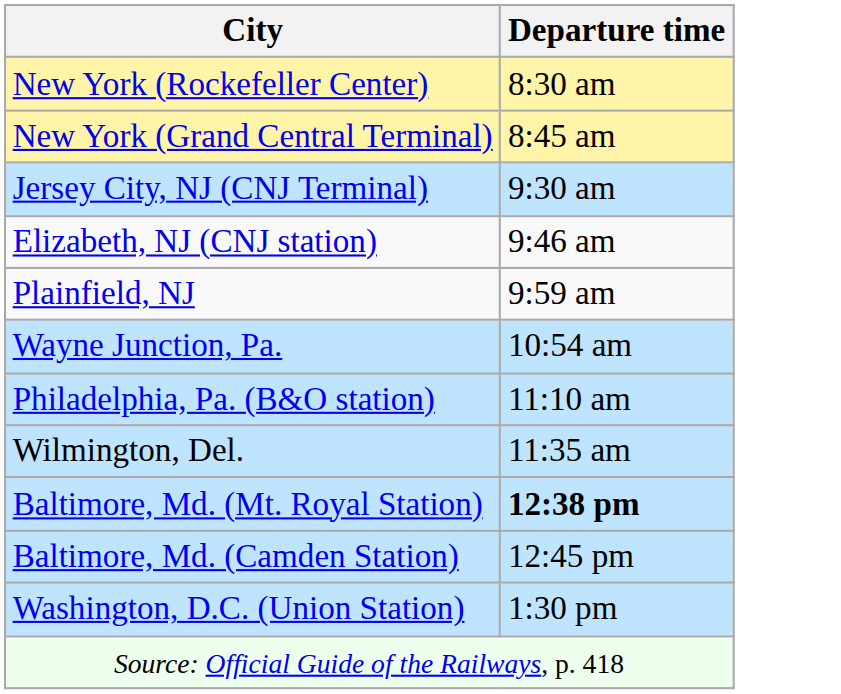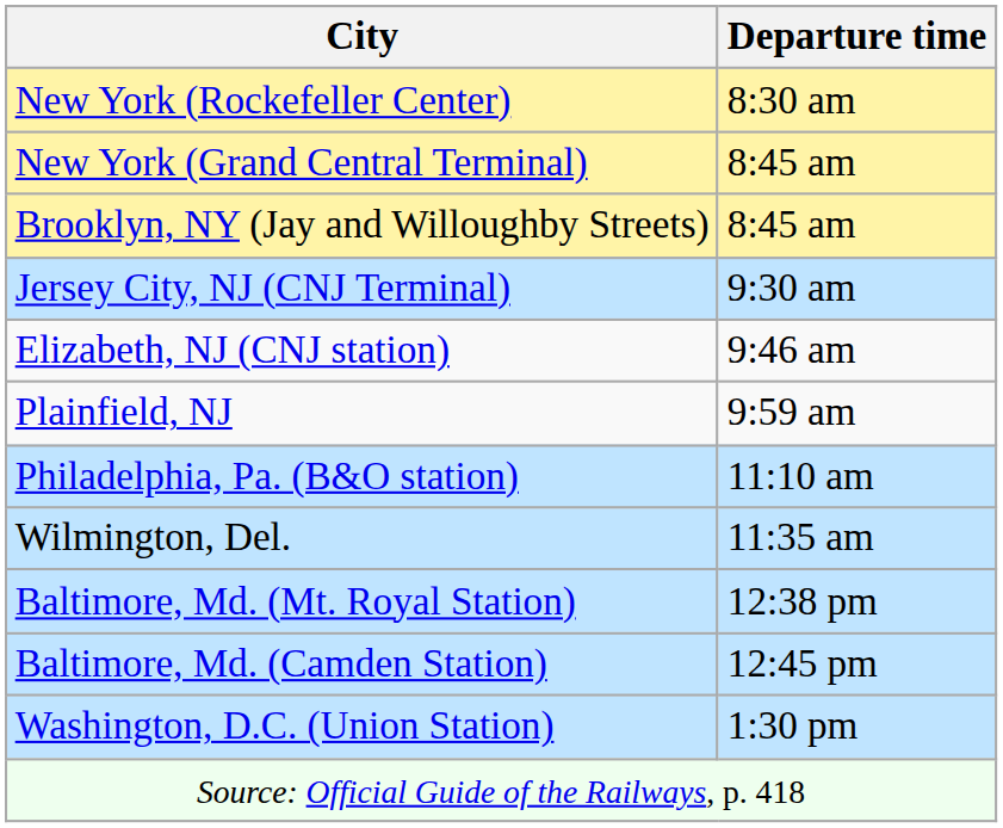 <table class="wikitable">
 <tr>
 <th>City</th>
 <th>Departure time</th>
 </tr>
 <tr style="background-color:#FFF4A7">
 <td><a href='#'>New York (Rockefeller Center)</a></td>
 <td>8:30 am</td>
 </tr>
 <tr style="background-color:#FFF4A7">
 <td><a href='#'>New York (Grand Central Terminal)</a></td>
+<td>8:45 am</td>
+</tr>
+<tr style="background-color:#FFF4A7">
+<td><a href='#'>Brooklyn, NY</a> (Jay and Willoughby Streets)</td>
 <td>8:45 am</td>
 </tr>
 <tr style="background-color:#BFE4FF">
 <td><a href='#'>Jersey City, NJ (CNJ Terminal)</a></td>
 <td>9:30 am</td>
 </tr>
 <tr style="background-color:">
 <td><a href='#'>Elizabeth, NJ (CNJ station)</a></td>
 <td>9:46 am</td>
 </tr>
 <tr style="background-color:">
 <td><a href='#'>Plainfield, NJ</a></td>
 <td>9:59 am</td>
 </tr>
 <tr style="background-color:#BFE4FF">
-<td><a href='#'>Wayne Junction, Pa.</a></td>
-<td>10:54 am</td>
-</tr>
-<tr style="background-color:#BFE4FF">
 <td><a href='#'>Philadelphia, Pa. (B&O station)</a></td>
 <td>11:10 am</td>
 </tr>
 <tr style="background-color:#BFE4FF">
 <td>Wilmington, Del.</td>
 <td>11:35 am</td>
 </tr>
 <tr style="background-color:#BFE4FF">
 <td><a href='#'>Baltimore, Md. (Mt. Royal Station)</a></td>
-<td><strong>12:38 pm</strong></td>
+<td>12:38 pm</td>
 </tr>
 <tr style="background-color:#BFE4FF">
 <td><a href='#'>Baltimore, Md. (Camden Station)</a></td>
 <td>12:45 pm</td>
 </tr>
 <tr style="background-color:#BFE4FF">
 <td><a href='#'>Washington, D.C. (Union Station)</a></td>
 <td>1:30 pm</td>
 </tr>
 <tr align="center" bgcolor=#eeffee>
 <td colspan="2"><small><em>Source: <a href='#'>Official Guide of the Railways</a></em>, p. 418</small></td>
 </tr>
 </table>
